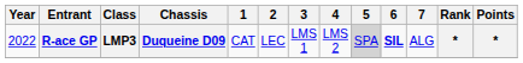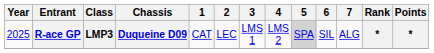 <table class="wikitable" style="text-align:center; font-size:85%">
 <tr>
 <th>Year</th>
 <th>Entrant</th>
 <th>Class</th>
 <th>Chassis</th>
 <th>1</th>
 <th>2</th>
 <th>3</th>
 <th>4</th>
 <th>5</th>
 <th>6</th>
 <th>7</th>
 <th>Rank</th>
 <th>Points</th>
 </tr>
 <tr>
-<td><a href='#'>2022</a></td>
+<td><a href='#'>2025</a></td>
 <th nowrap><a href='#'>R-ace GP</a></th>
 <th>LMP3</th>
 <th nowrap><a href='#'>Duqueine D09</a></th>
 <td><a href='#'>CAT</a></td>
 <td><a href='#'>LEC</a></td>
 <td><a href='#'>LMS<br>1</a></td>
 <td><a href='#'>LMS<br>2</a></td>
 <td style="background: lightgrey;"><a href='#'>SPA</a></td>
-<td><strong><a href='#'>SIL</a></strong></td>
+<td><a href='#'>SIL</a></td>
 <td><a href='#'>ALG</a></td>
 <th>*</th>
 <th>*</th>
 </tr>
 <tr>
 </tr>
 </table>
